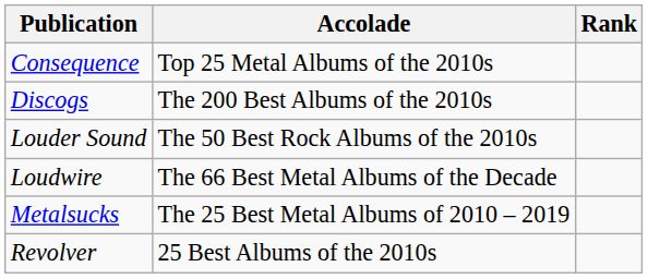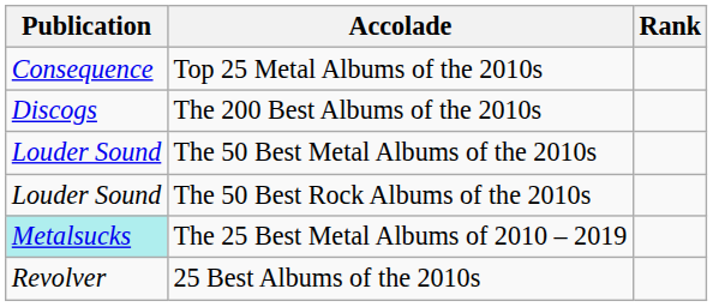 <table class="wikitable sortable plainrowheaders">
 <tr>
 <th>Publication</th>
 <th>Accolade</th>
 <th>Rank</th>
 </tr>
 <tr>
 <td><em><a href='#'>Consequence</a></em></td>
 <td>Top 25 Metal Albums of the 2010s</td>
 <td></td>
 </tr>
 <tr>
 <td><em><a href='#'>Discogs</a></em></td>
 <td>The 200 Best Albums of the 2010s</td>
 <td></td>
 </tr>
 <tr>
+<td><em><a href='#'>Louder Sound</a></em></td>
+<td>The 50 Best Metal Albums of the 2010s</td>
+<td></td>
+</tr>
+<tr>
 <td><em>Louder Sound</em></td>
 <td>The 50 Best Rock Albums of the 2010s</td>
 <td></td>
 </tr>
 <tr>
-<td><em>Loudwire</em></td>
-<td>The 66 Best Metal Albums of the Decade</td>
-<td></td>
-</tr>
-<tr>
-<td><em><a href='#'>Metalsucks</a></em></td>
+<td style="background: paleturquoise;"><em><a href='#'>Metalsucks</a></em></td>
 <td>The 25 Best Metal Albums of 2010 – 2019</td>
 <td></td>
 </tr>
 <tr>
 <td><em>Revolver</em></td>
 <td>25 Best Albums of the 2010s</td>
 <td></td>
 </tr>
 </table>
